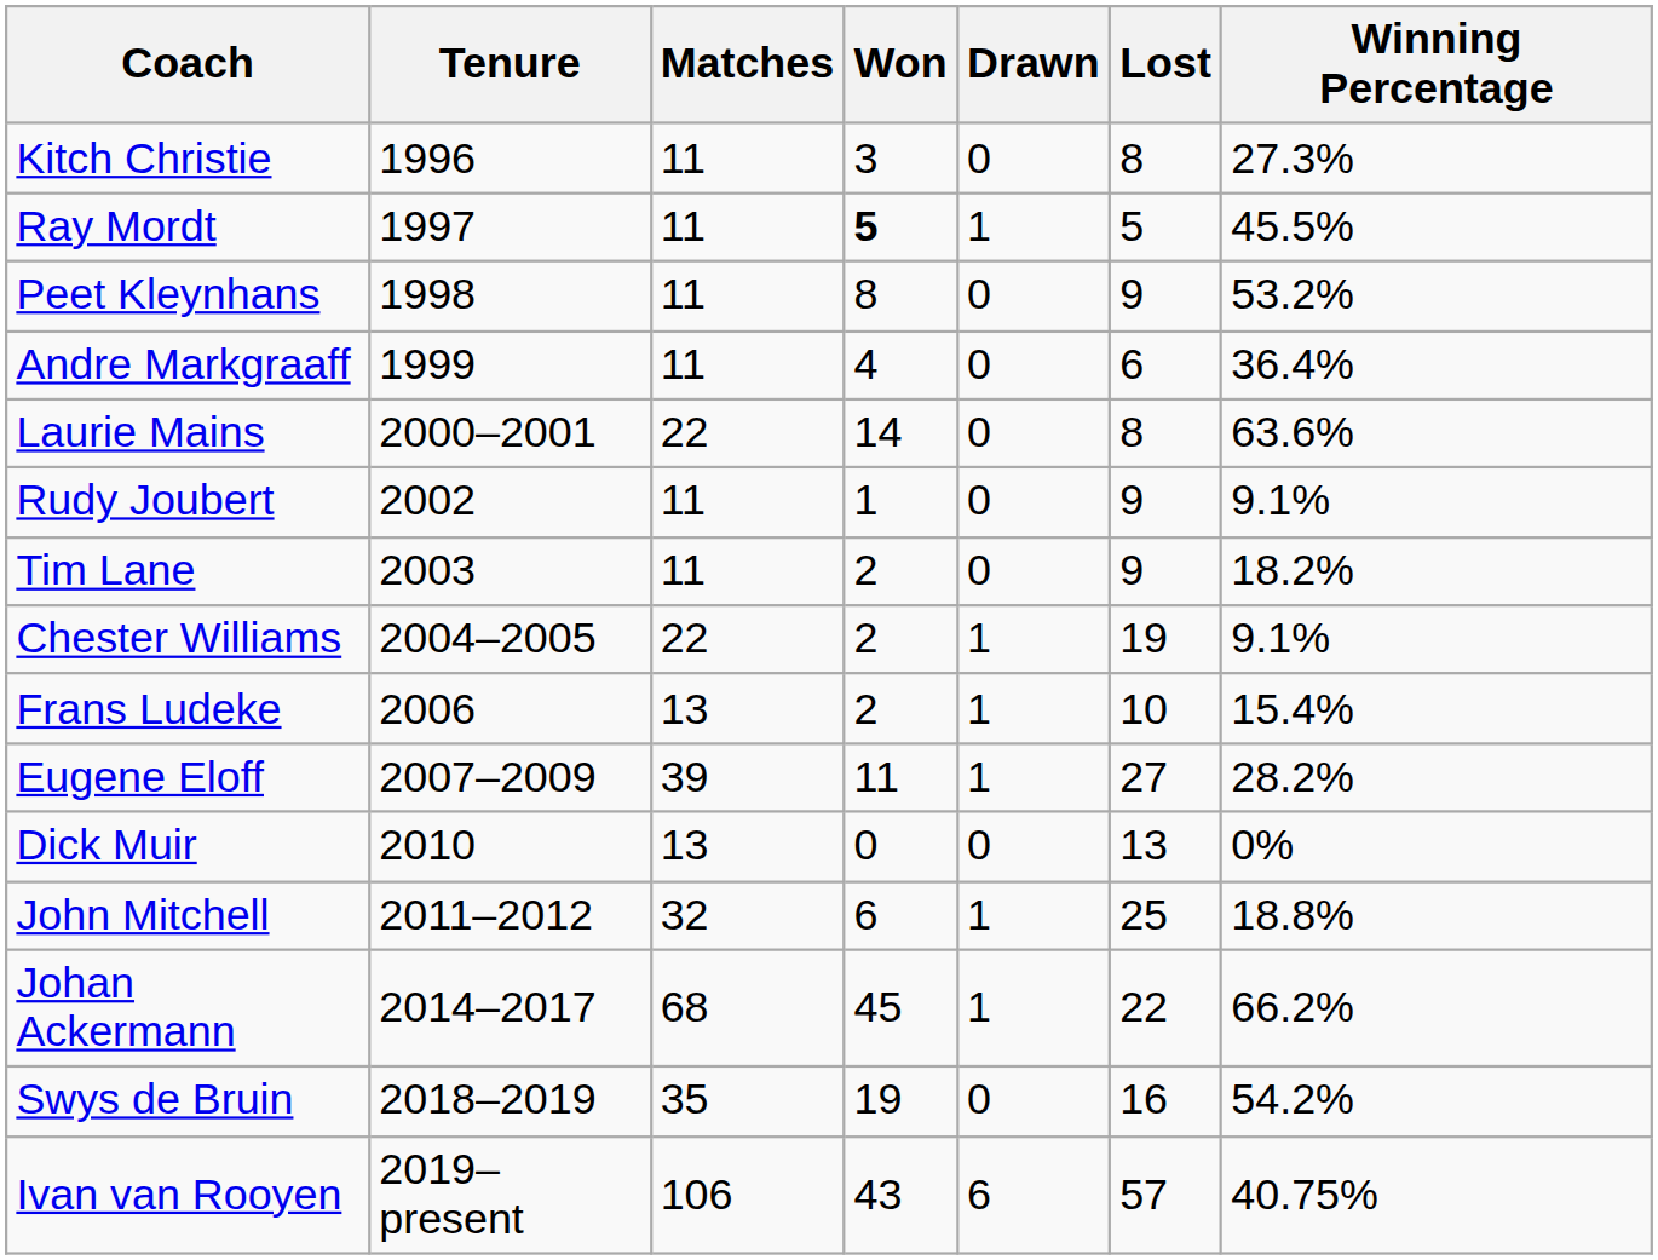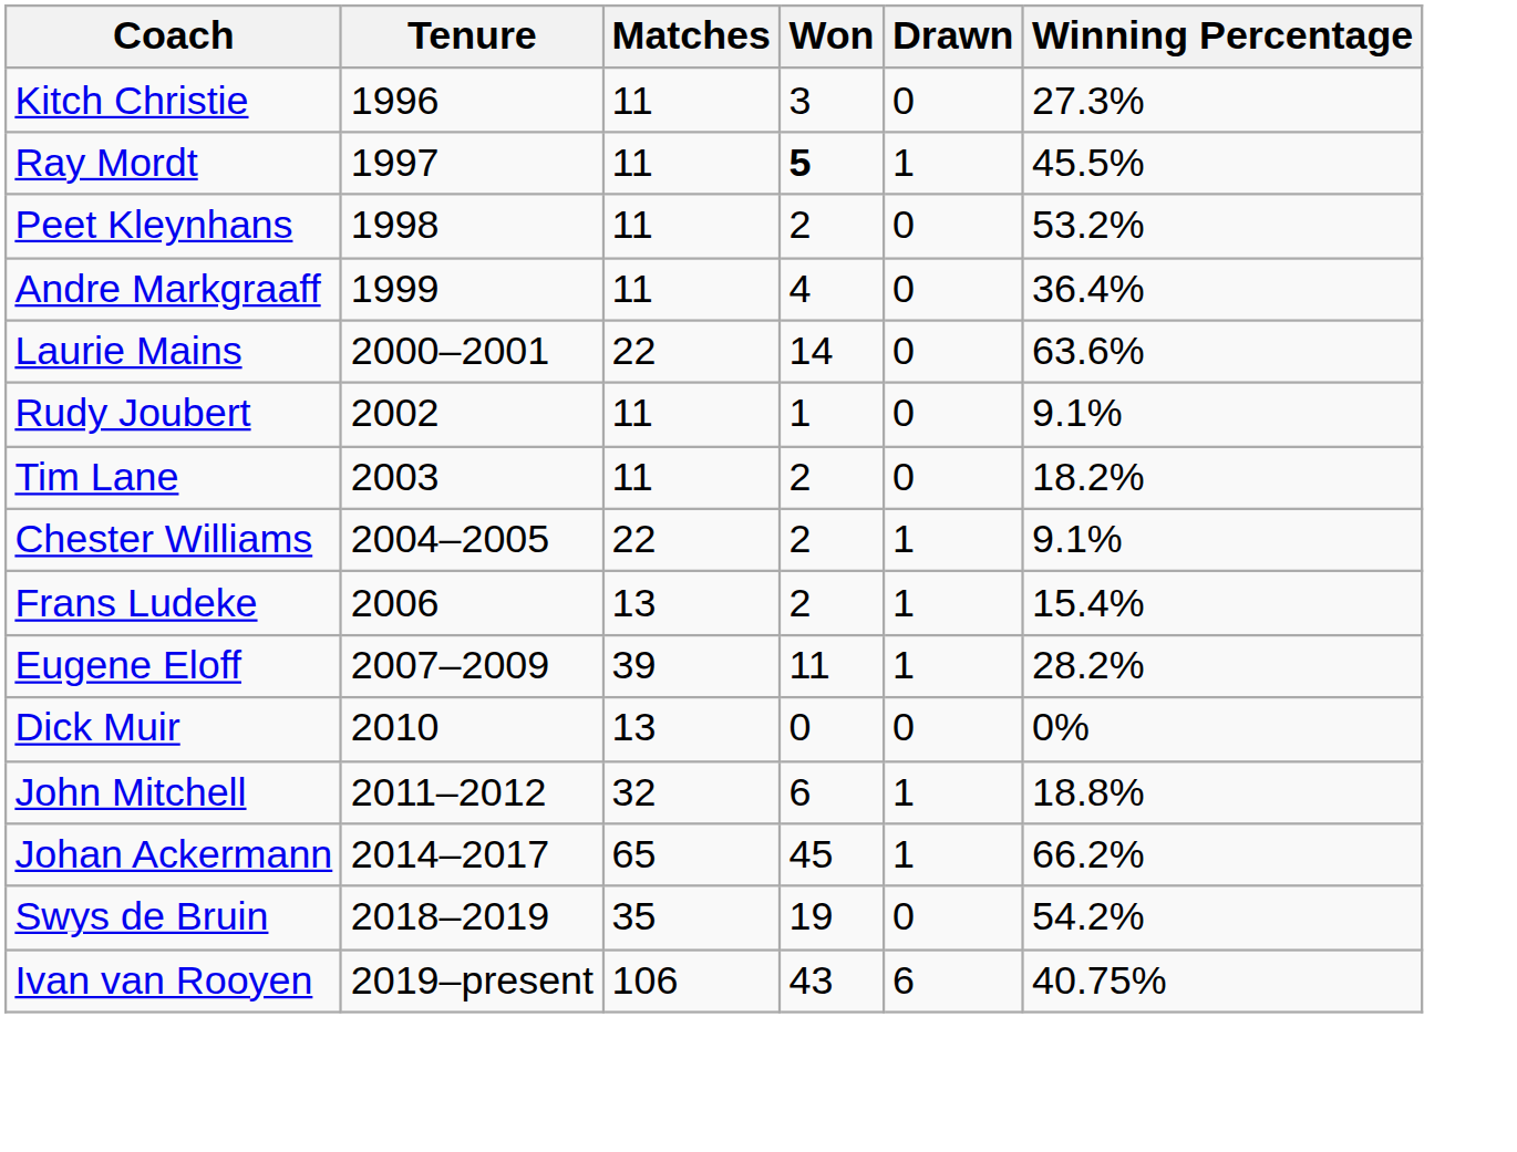 <table class="wikitable">
 <tr>
 <th>Coach</th>
 <th>Tenure</th>
 <th>Matches</th>
 <th>Won</th>
 <th>Drawn</th>
-<th>Lost</th>
 <th>Winning Percentage</th>
 </tr>
 <tr>
 <td><a href='#'>Kitch Christie</a></td>
 <td>1996</td>
 <td>11</td>
 <td>3</td>
 <td>0</td>
-<td>8</td>
 <td>27.3%</td>
 </tr>
 <tr>
 <td><a href='#'>Ray Mordt</a></td>
 <td>1997</td>
 <td>11</td>
 <td><strong>5</strong></td>
 <td>1</td>
-<td>5</td>
 <td>45.5%</td>
 </tr>
 <tr>
 <td><a href='#'>Peet Kleynhans</a></td>
 <td>1998</td>
 <td>11</td>
-<td>8</td>
+<td>2</td>
 <td>0</td>
-<td>9</td>
 <td>53.2%</td>
 </tr>
 <tr>
 <td><a href='#'>Andre Markgraaff</a></td>
 <td>1999</td>
 <td>11</td>
 <td>4</td>
 <td>0</td>
-<td>6</td>
 <td>36.4%</td>
 </tr>
 <tr>
 <td><a href='#'>Laurie Mains</a></td>
 <td>2000–2001</td>
 <td>22</td>
 <td>14</td>
 <td>0</td>
-<td>8</td>
 <td>63.6%</td>
 </tr>
 <tr>
 <td><a href='#'>Rudy Joubert</a></td>
 <td>2002</td>
 <td>11</td>
 <td>1</td>
 <td>0</td>
-<td>9</td>
 <td>9.1%</td>
 </tr>
 <tr>
 <td><a href='#'>Tim Lane</a></td>
 <td>2003</td>
 <td>11</td>
 <td>2</td>
 <td>0</td>
-<td>9</td>
 <td>18.2%</td>
 </tr>
 <tr>
 <td><a href='#'>Chester Williams</a></td>
 <td>2004–2005</td>
 <td>22</td>
 <td>2</td>
 <td>1</td>
-<td>19</td>
 <td>9.1%</td>
 </tr>
 <tr>
 <td><a href='#'>Frans Ludeke</a></td>
 <td>2006</td>
 <td>13</td>
 <td>2</td>
 <td>1</td>
-<td>10</td>
 <td>15.4%</td>
 </tr>
 <tr>
 <td><a href='#'>Eugene Eloff</a></td>
 <td>2007–2009</td>
 <td>39</td>
 <td>11</td>
 <td>1</td>
-<td>27</td>
 <td>28.2%</td>
 </tr>
 <tr>
 <td><a href='#'>Dick Muir</a></td>
 <td>2010</td>
 <td>13</td>
 <td>0</td>
 <td>0</td>
-<td>13</td>
 <td>0%</td>
 </tr>
 <tr>
 <td><a href='#'>John Mitchell</a></td>
 <td>2011–2012</td>
 <td>32</td>
 <td>6</td>
 <td>1</td>
-<td>25</td>
 <td>18.8%</td>
 </tr>
 <tr>
 <td><a href='#'>Johan Ackermann</a></td>
 <td>2014–2017</td>
-<td>68</td>
+<td>65</td>
 <td>45</td>
 <td>1</td>
-<td>22</td>
 <td>66.2%</td>
 </tr>
 <tr>
 <td><a href='#'>Swys de Bruin</a></td>
 <td>2018–2019</td>
 <td>35</td>
 <td>19</td>
 <td>0</td>
-<td>16</td>
 <td>54.2%</td>
 </tr>
 <tr>
 <td><a href='#'>Ivan van Rooyen</a></td>
 <td>2019–present</td>
 <td>106</td>
 <td>43</td>
 <td>6</td>
-<td>57</td>
 <td>40.75%</td>
 </tr>
 </table>
